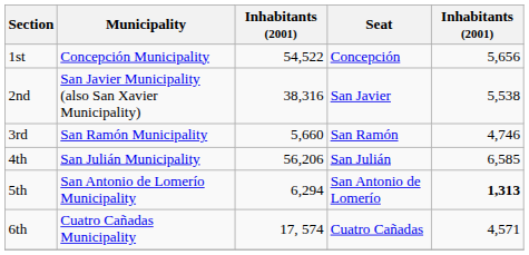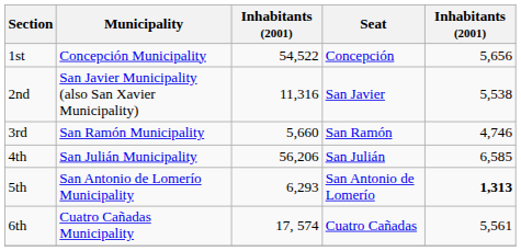 <table class="wikitable" border="1" style="width:45%;" border="1">
 <tr bgcolor=#EFEFEF>
 <th><strong>Section</strong></th>
 <th><strong>Municipality</strong></th>
 <th><strong>Inhabitants</strong>  <small> (2001) </small> </th>
 <th><strong>Seat</strong></th>
 <th><strong>Inhabitants</strong>  <small> (2001) </small></th>
 </tr>
 <tr>
 <td>1st</td>
 <td><a href='#'>Concepción Municipality</a></td>
 <td align="right">54,522</td>
 <td><a href='#'>Concepción</a></td>
 <td align="right">5,656</td>
 </tr>
 <tr>
 <td>2nd</td>
 <td><a href='#'>San Javier Municipality</a> (also San Xavier Municipality)</td>
-<td align="right">38,316</td>
+<td align="right">11,316</td>
 <td><a href='#'>San Javier</a></td>
 <td align="right">5,538</td>
 </tr>
 <tr>
 <td>3rd</td>
 <td><a href='#'>San Ramón Municipality</a></td>
 <td align="right">5,660</td>
 <td><a href='#'>San Ramón</a></td>
 <td align="right">4,746</td>
 </tr>
 <tr>
 <td>4th</td>
 <td><a href='#'>San Julián Municipality</a></td>
 <td align="right">56,206</td>
 <td><a href='#'>San Julián</a></td>
 <td align="right">6,585</td>
 </tr>
 <tr>
 <td>5th</td>
 <td><a href='#'>San Antonio de Lomerío Municipality</a></td>
-<td align="right">6,294</td>
+<td align="right">6,293</td>
 <td><a href='#'>San Antonio de Lomerío</a></td>
 <td align="right"><strong>1,313</strong></td>
 </tr>
 <tr>
 <td>6th</td>
 <td><a href='#'>Cuatro Cañadas Municipality</a></td>
 <td align="right">17, 574</td>
 <td><a href='#'>Cuatro Cañadas</a></td>
-<td align="right">4,571</td>
+<td align="right">5,561</td>
 </tr>
 <tr>
 </tr>
 </table>
